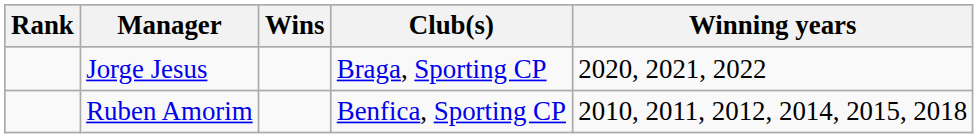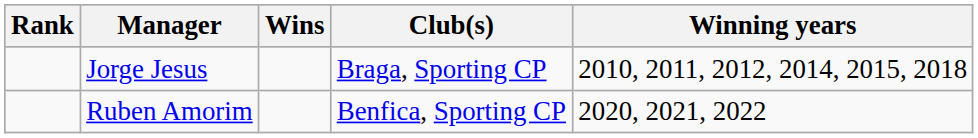 <table class="wikitable">
 <tr>
 <th>Rank</th>
 <th>Manager</th>
 <th>Wins</th>
 <th>Club(s)</th>
 <th>Winning years</th>
 </tr>
 <tr>
 <td></td>
 <td> <a href='#'>Jorge Jesus</a></td>
 <td></td>
 <td><a href='#'>Braga</a>, <a href='#'>Sporting CP</a></td>
-<td>2020, 2021, 2022</td>
+<td>2010, 2011, 2012, 2014, 2015, 2018</td>
 </tr>
 <tr>
 <td></td>
 <td> <a href='#'>Ruben Amorim</a></td>
 <td></td>
 <td><a href='#'>Benfica</a>, <a href='#'>Sporting CP</a></td>
-<td>2010, 2011, 2012, 2014, 2015, 2018</td>
+<td>2020, 2021, 2022</td>
 </tr>
 </table>
